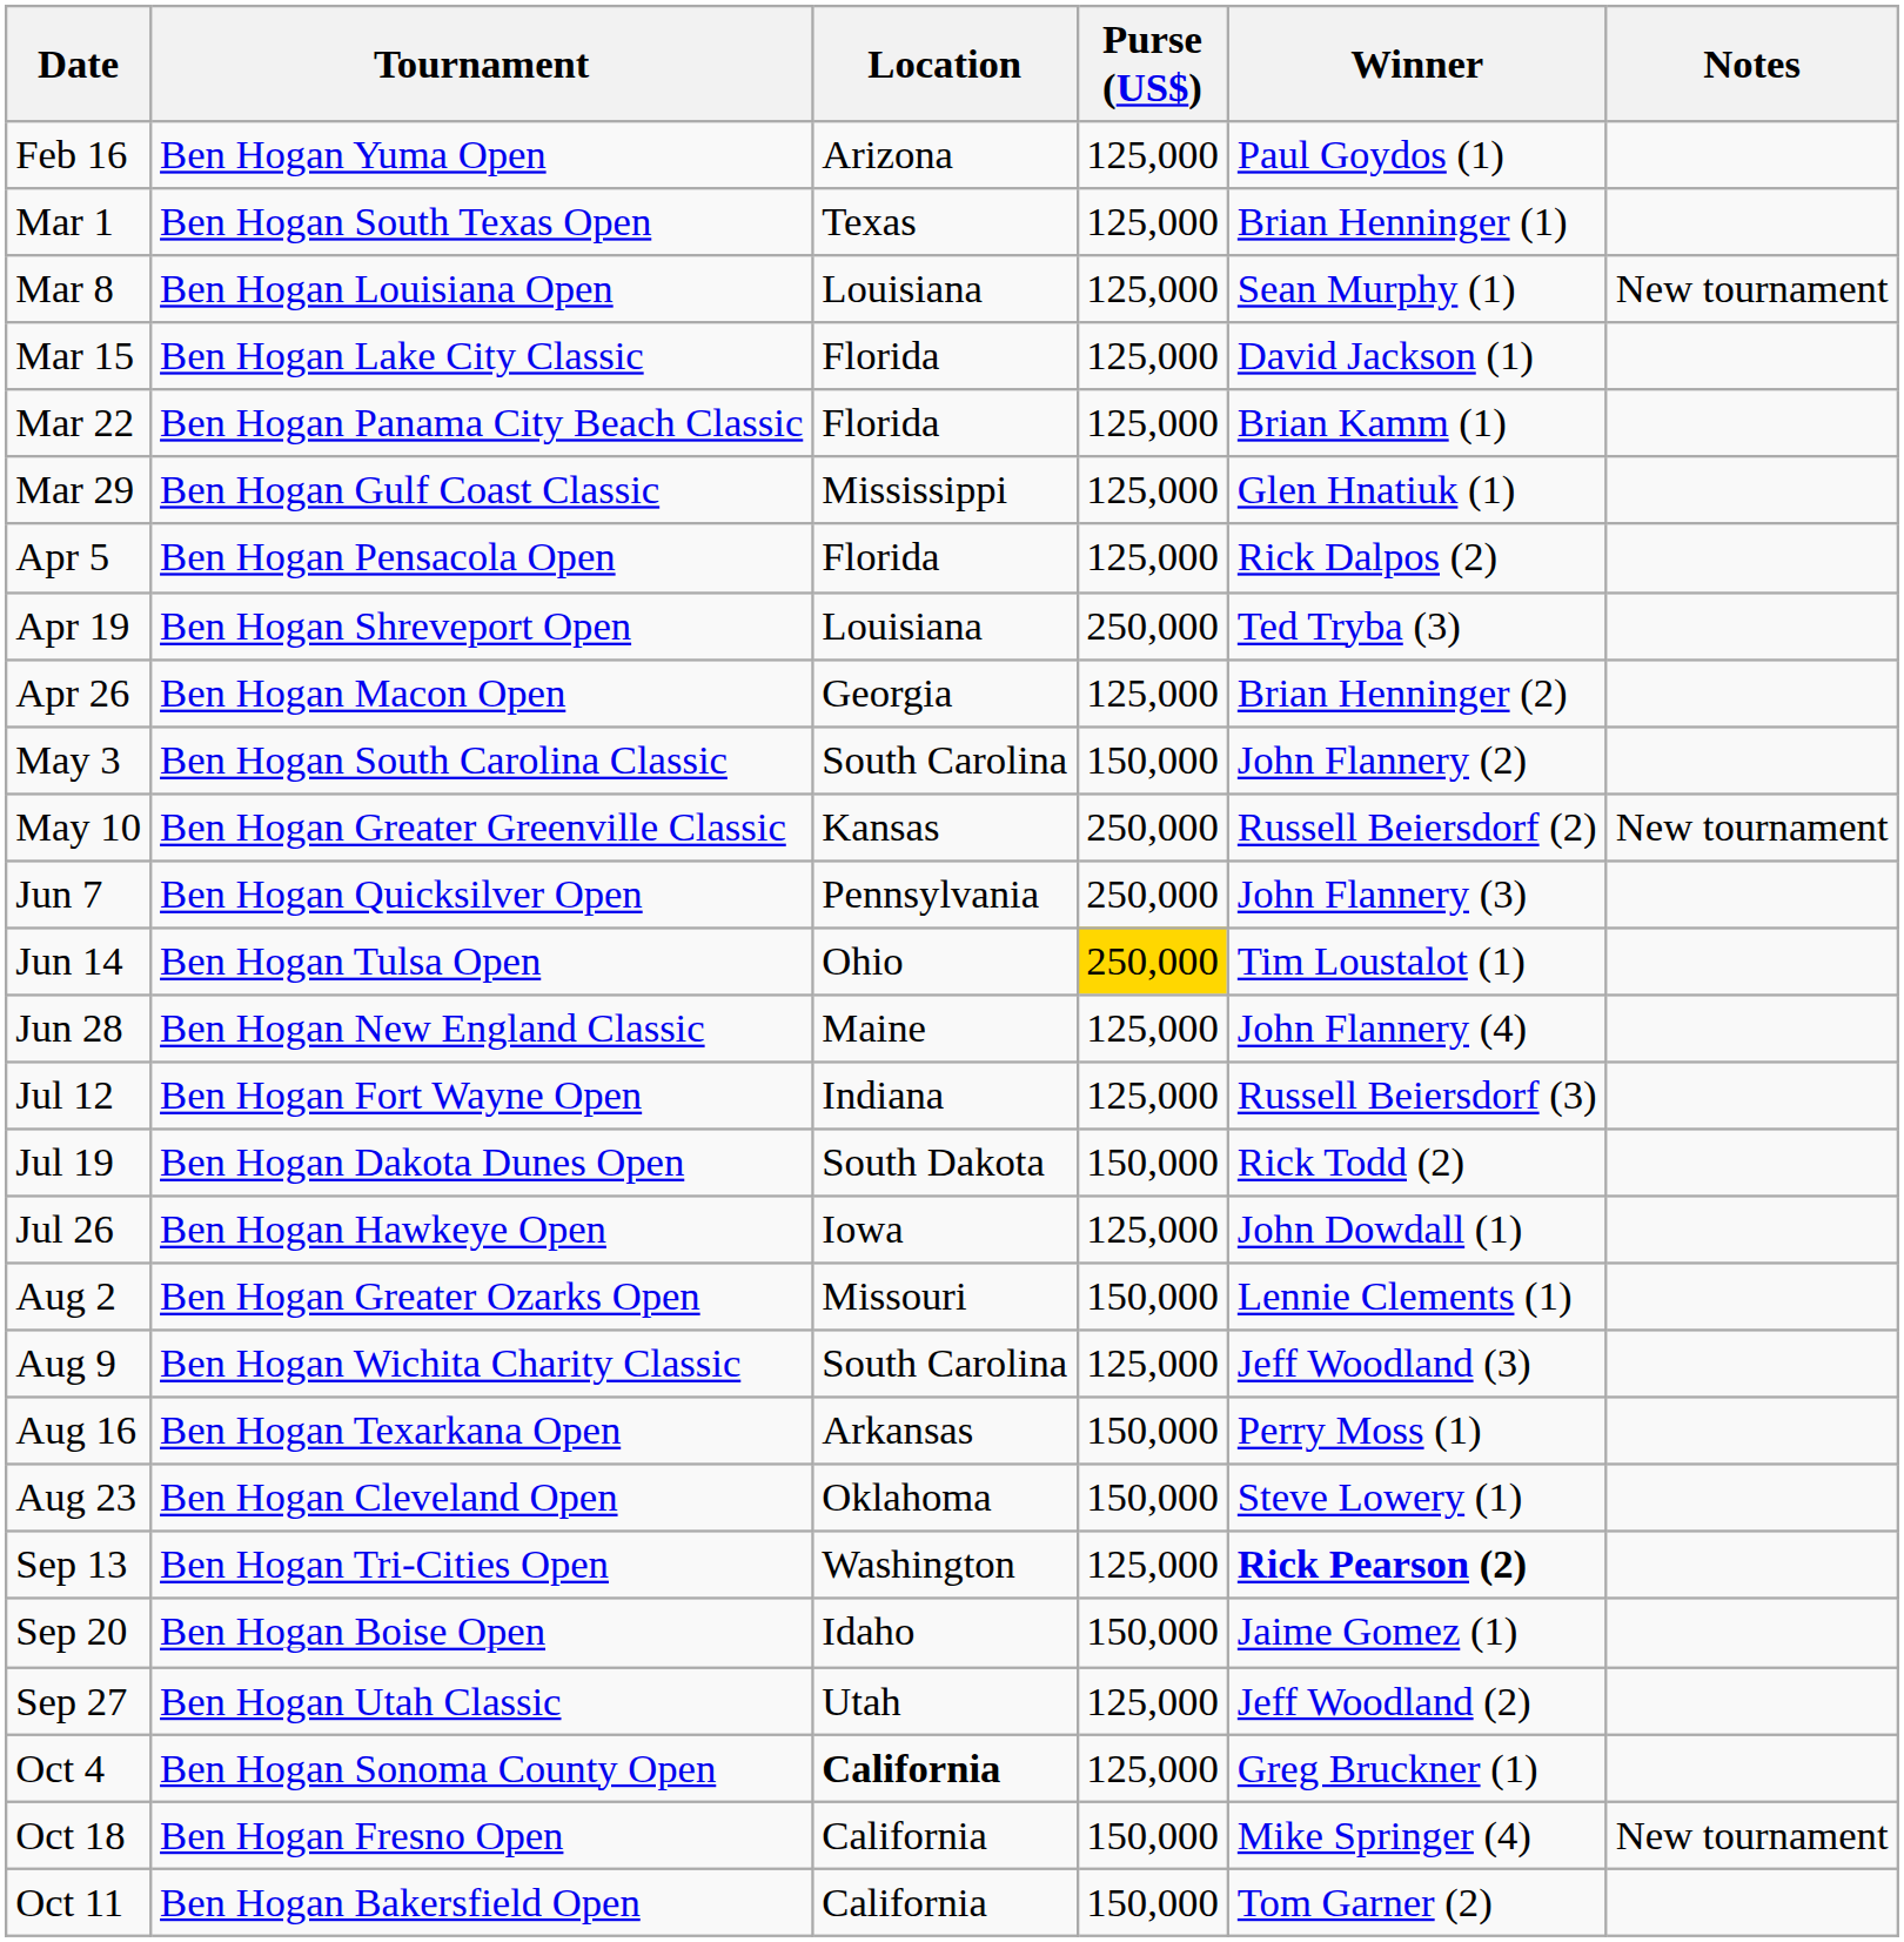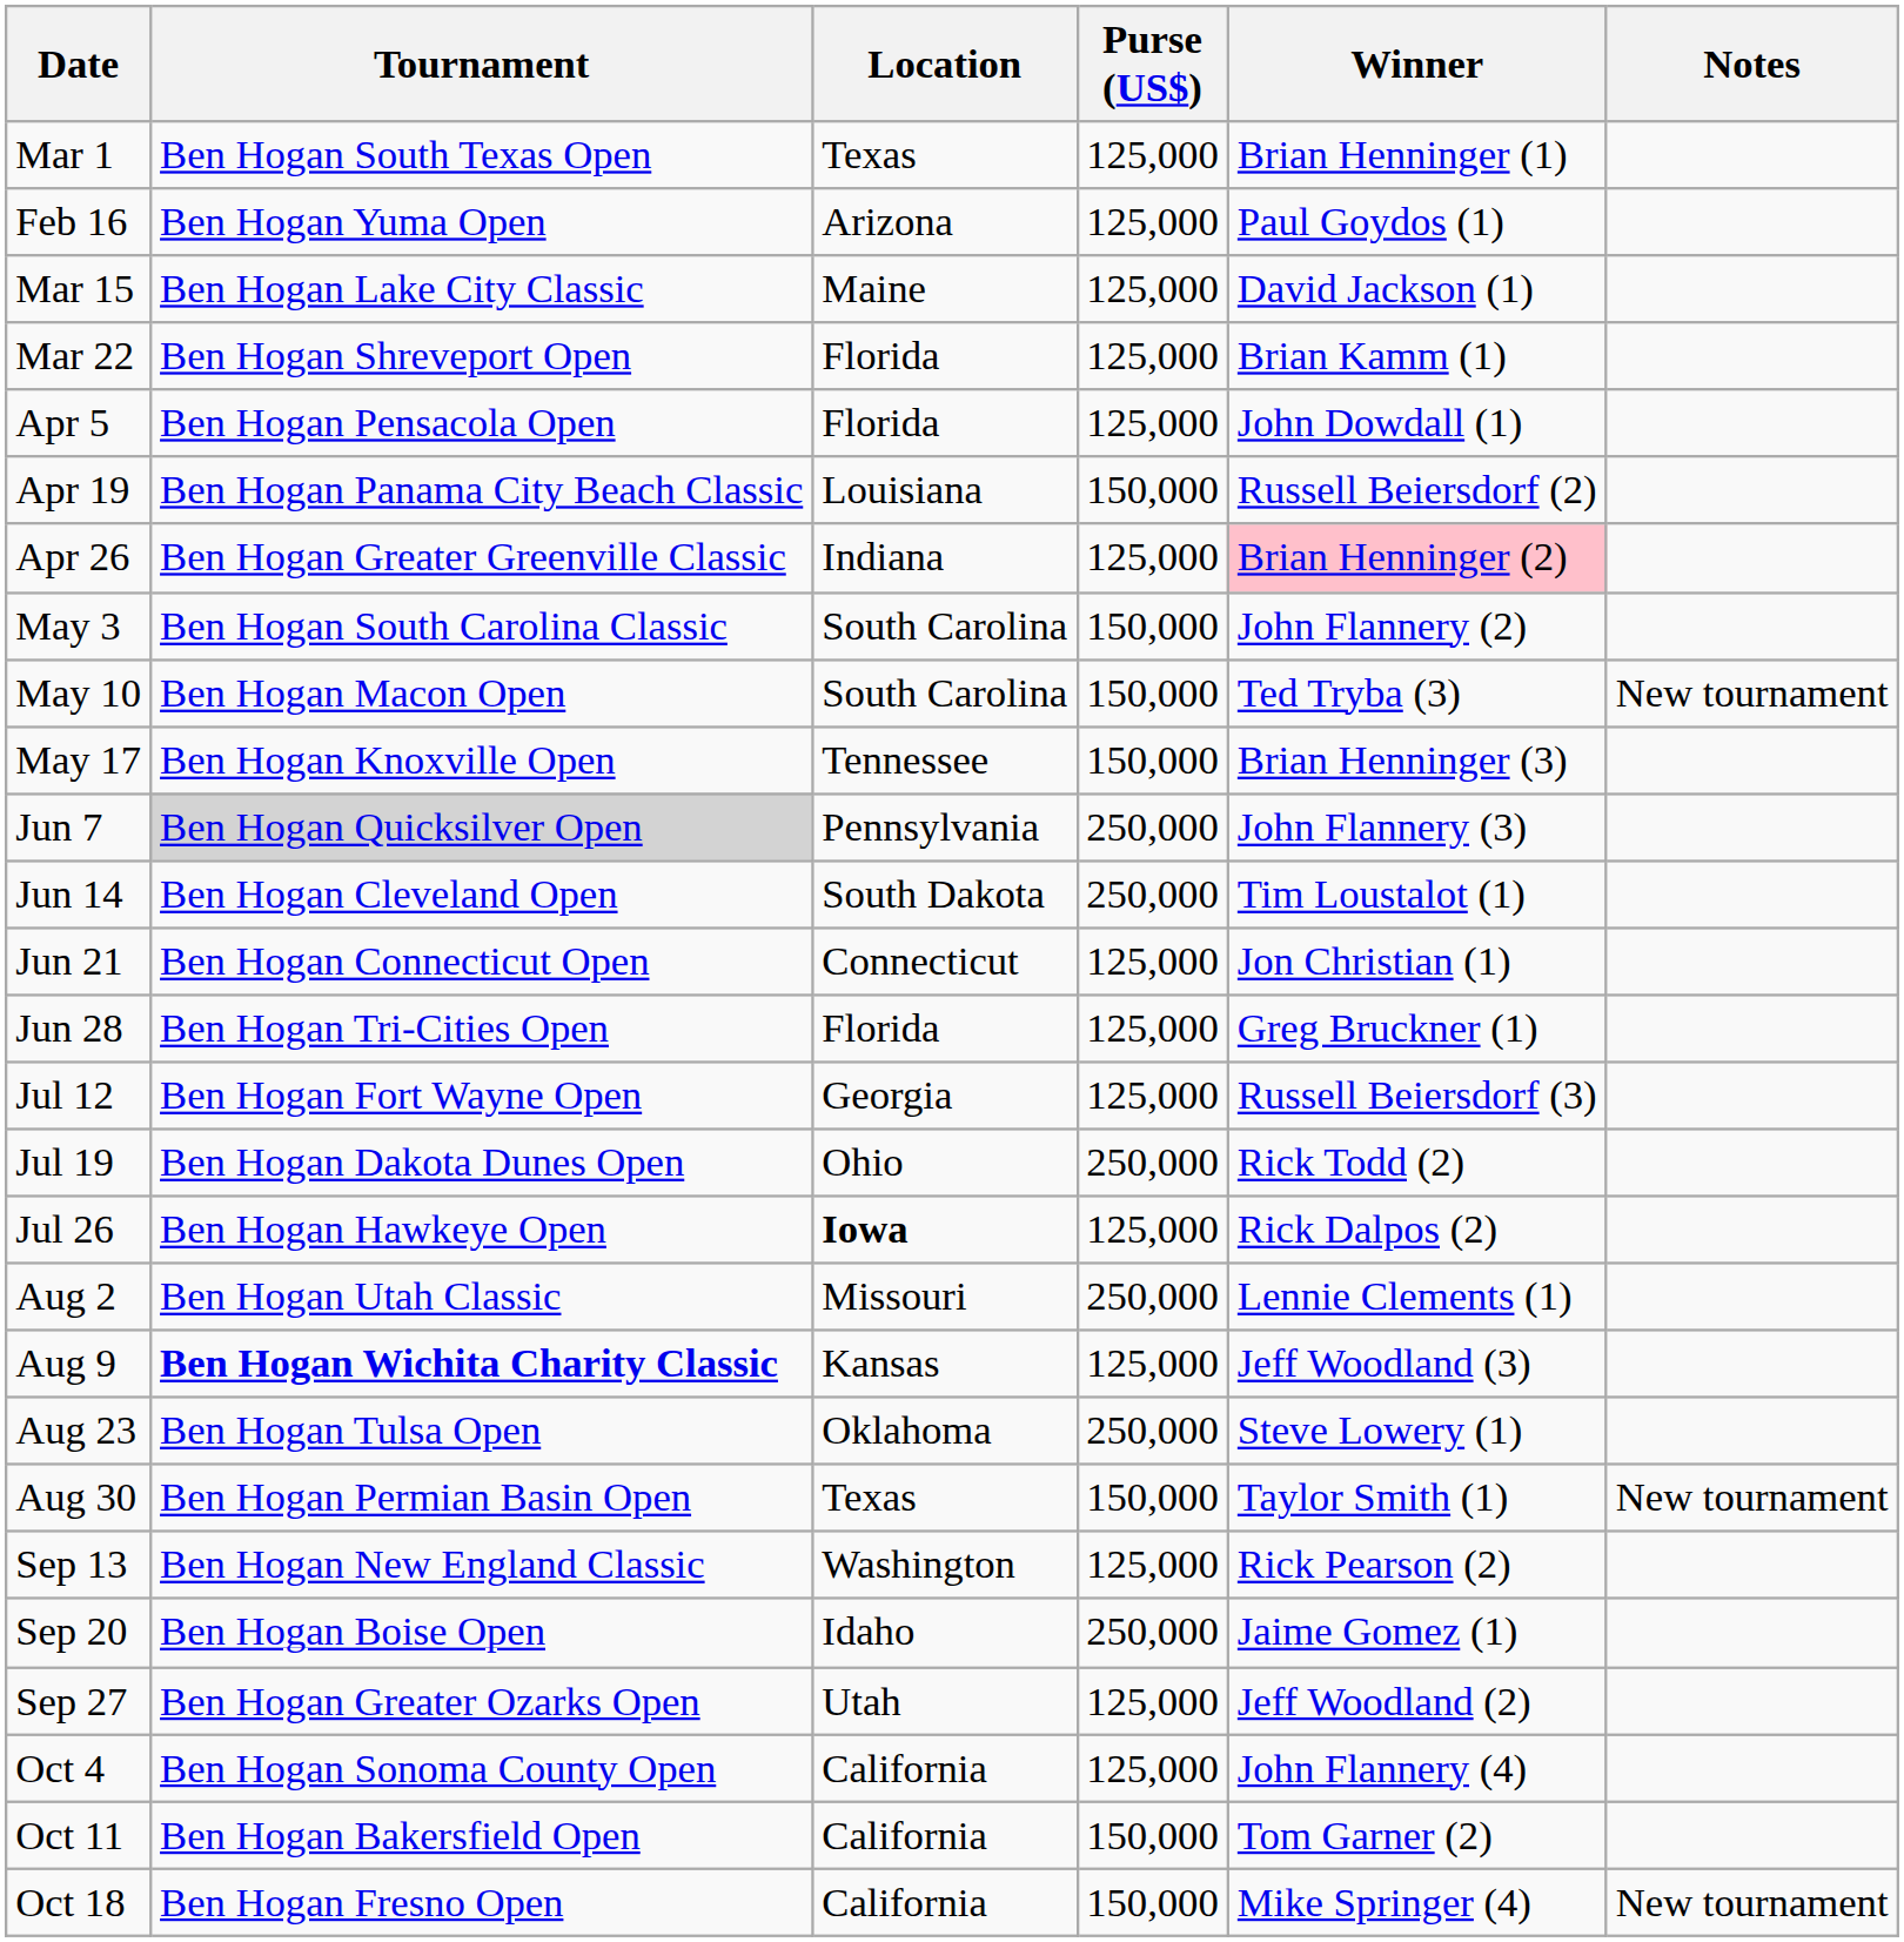 <table class="wikitable" style="font-size:95%">
 <tr>
 <th>Date</th>
 <th>Tournament</th>
 <th>Location</th>
 <th>Purse<br>(<a href='#'>US$</a>)</th>
 <th>Winner</th>
 <th>Notes</th>
 </tr>
 <tr>
+<td>Mar 1</td>
+<td><a href='#'>Ben Hogan South Texas Open</a></td>
+<td>Texas</td>
+<td align=right>125,000</td>
+<td> <a href='#'>Brian Henninger</a> (1)</td>
+<td></td>
+</tr>
+<tr>
 <td>Feb 16</td>
 <td><a href='#'>Ben Hogan Yuma Open</a></td>
 <td>Arizona</td>
 <td align=right>125,000</td>
 <td> <a href='#'>Paul Goydos</a> (1)</td>
 <td></td>
 </tr>
 <tr>
-<td>Mar 1</td>
-<td><a href='#'>Ben Hogan South Texas Open</a></td>
-<td>Texas</td>
-<td align=right>125,000</td>
-<td> <a href='#'>Brian Henninger</a> (1)</td>
-<td></td>
-</tr>
-<tr>
-<td>Mar 8</td>
-<td><a href='#'>Ben Hogan Louisiana Open</a></td>
-<td>Louisiana</td>
-<td align=right>125,000</td>
-<td> <a href='#'>Sean Murphy</a> (1)</td>
-<td>New tournament</td>
-</tr>
-<tr>
 <td>Mar 15</td>
 <td><a href='#'>Ben Hogan Lake City Classic</a></td>
-<td>Florida</td>
+<td>Maine</td>
 <td align=right>125,000</td>
 <td> <a href='#'>David Jackson</a> (1)</td>
 <td></td>
 </tr>
 <tr>
 <td>Mar 22</td>
-<td><a href='#'>Ben Hogan Panama City Beach Classic</a></td>
+<td><a href='#'>Ben Hogan Shreveport Open</a></td>
 <td>Florida</td>
 <td align=right>125,000</td>
 <td> <a href='#'>Brian Kamm</a> (1)</td>
-<td></td>
-</tr>
-<tr>
-<td>Mar 29</td>
-<td><a href='#'>Ben Hogan Gulf Coast Classic</a></td>
-<td>Mississippi</td>
-<td align=right>125,000</td>
-<td> <a href='#'>Glen Hnatiuk</a> (1)</td>
 <td></td>
 </tr>
 <tr>
 <td>Apr 5</td>
 <td><a href='#'>Ben Hogan Pensacola Open</a></td>
 <td>Florida</td>
 <td align=right>125,000</td>
-<td> <a href='#'>Rick Dalpos</a> (2)</td>
+<td> <a href='#'>John Dowdall</a> (1)</td>
 <td></td>
 </tr>
 <tr>
 <td>Apr 19</td>
-<td><a href='#'>Ben Hogan Shreveport Open</a></td>
+<td><a href='#'>Ben Hogan Panama City Beach Classic</a></td>
 <td>Louisiana</td>
-<td align=right>250,000</td>
-<td> <a href='#'>Ted Tryba</a> (3)</td>
+<td align=right>150,000</td>
+<td> <a href='#'>Russell Beiersdorf</a> (2)</td>
 <td></td>
 </tr>
 <tr>
 <td>Apr 26</td>
-<td><a href='#'>Ben Hogan Macon Open</a></td>
-<td>Georgia</td>
+<td><a href='#'>Ben Hogan Greater Greenville Classic</a></td>
+<td>Indiana</td>
 <td align=right>125,000</td>
-<td> <a href='#'>Brian Henninger</a> (2)</td>
+<td style="background: pink;"> <a href='#'>Brian Henninger</a> (2)</td>
 <td></td>
 </tr>
 <tr>
 <td>May 3</td>
 <td><a href='#'>Ben Hogan South Carolina Classic</a></td>
 <td>South Carolina</td>
 <td align=right>150,000</td>
 <td> <a href='#'>John Flannery</a> (2)</td>
 <td></td>
 </tr>
 <tr>
 <td>May 10</td>
-<td><a href='#'>Ben Hogan Greater Greenville Classic</a></td>
-<td>Kansas</td>
-<td align=right>250,000</td>
-<td> <a href='#'>Russell Beiersdorf</a> (2)</td>
+<td><a href='#'>Ben Hogan Macon Open</a></td>
+<td>South Carolina</td>
+<td align=right>150,000</td>
+<td> <a href='#'>Ted Tryba</a> (3)</td>
 <td>New tournament</td>
 </tr>
 <tr>
+<td>May 17</td>
+<td><a href='#'>Ben Hogan Knoxville Open</a></td>
+<td>Tennessee</td>
+<td align=right>150,000</td>
+<td> <a href='#'>Brian Henninger</a> (3)</td>
+<td></td>
+</tr>
+<tr>
 <td>Jun 7</td>
-<td><a href='#'>Ben Hogan Quicksilver Open</a></td>
+<td style="background: lightgrey;"><a href='#'>Ben Hogan Quicksilver Open</a></td>
 <td>Pennsylvania</td>
 <td align=right>250,000</td>
 <td> <a href='#'>John Flannery</a> (3)</td>
 <td></td>
 </tr>
 <tr>
 <td>Jun 14</td>
-<td><a href='#'>Ben Hogan Tulsa Open</a></td>
-<td>Ohio</td>
-<td align=right style="background: gold;">250,000</td>
+<td><a href='#'>Ben Hogan Cleveland Open</a></td>
+<td>South Dakota</td>
+<td align=right>250,000</td>
 <td> <a href='#'>Tim Loustalot</a> (1)</td>
 <td></td>
 </tr>
 <tr>
+<td>Jun 21</td>
+<td><a href='#'>Ben Hogan Connecticut Open</a></td>
+<td>Connecticut</td>
+<td align=right>125,000</td>
+<td> <a href='#'>Jon Christian</a> (1)</td>
+<td></td>
+</tr>
+<tr>
 <td>Jun 28</td>
-<td><a href='#'>Ben Hogan New England Classic</a></td>
-<td>Maine</td>
+<td><a href='#'>Ben Hogan Tri-Cities Open</a></td>
+<td>Florida</td>
 <td align=right>125,000</td>
-<td> <a href='#'>John Flannery</a> (4)</td>
+<td> <a href='#'>Greg Bruckner</a> (1)</td>
 <td></td>
 </tr>
 <tr>
 <td>Jul 12</td>
 <td><a href='#'>Ben Hogan Fort Wayne Open</a></td>
-<td>Indiana</td>
+<td>Georgia</td>
 <td align=right>125,000</td>
 <td> <a href='#'>Russell Beiersdorf</a> (3)</td>
 <td></td>
 </tr>
 <tr>
 <td>Jul 19</td>
 <td><a href='#'>Ben Hogan Dakota Dunes Open</a></td>
-<td>South Dakota</td>
-<td align=right>150,000</td>
+<td>Ohio</td>
+<td align=right>250,000</td>
 <td> <a href='#'>Rick Todd</a> (2)</td>
 <td></td>
 </tr>
 <tr>
 <td>Jul 26</td>
 <td><a href='#'>Ben Hogan Hawkeye Open</a></td>
-<td>Iowa</td>
+<td><strong>Iowa</strong></td>
 <td align=right>125,000</td>
-<td> <a href='#'>John Dowdall</a> (1)</td>
+<td> <a href='#'>Rick Dalpos</a> (2)</td>
 <td></td>
 </tr>
 <tr>
 <td>Aug 2</td>
-<td><a href='#'>Ben Hogan Greater Ozarks Open</a></td>
+<td><a href='#'>Ben Hogan Utah Classic</a></td>
 <td>Missouri</td>
-<td align=right>150,000</td>
+<td align=right>250,000</td>
 <td> <a href='#'>Lennie Clements</a> (1)</td>
 <td></td>
 </tr>
 <tr>
 <td>Aug 9</td>
-<td><a href='#'>Ben Hogan Wichita Charity Classic</a></td>
-<td>South Carolina</td>
+<td><strong><a href='#'>Ben Hogan Wichita Charity Classic</a></strong></td>
+<td>Kansas</td>
 <td align=right>125,000</td>
 <td> <a href='#'>Jeff Woodland</a> (3)</td>
 <td></td>
 </tr>
 <tr>
-<td>Aug 16</td>
-<td><a href='#'>Ben Hogan Texarkana Open</a></td>
-<td>Arkansas</td>
-<td align=right>150,000</td>
-<td> <a href='#'>Perry Moss</a> (1)</td>
-<td></td>
-</tr>
-<tr>
 <td>Aug 23</td>
-<td><a href='#'>Ben Hogan Cleveland Open</a></td>
+<td><a href='#'>Ben Hogan Tulsa Open</a></td>
 <td>Oklahoma</td>
-<td align=right>150,000</td>
+<td align=right>250,000</td>
 <td> <a href='#'>Steve Lowery</a> (1)</td>
 <td></td>
 </tr>
 <tr>
+<td>Aug 30</td>
+<td><a href='#'>Ben Hogan Permian Basin Open</a></td>
+<td>Texas</td>
+<td align=right>150,000</td>
+<td> <a href='#'>Taylor Smith</a> (1)</td>
+<td>New tournament</td>
+</tr>
+<tr>
 <td>Sep 13</td>
-<td><a href='#'>Ben Hogan Tri-Cities Open</a></td>
+<td><a href='#'>Ben Hogan New England Classic</a></td>
 <td>Washington</td>
 <td align=right>125,000</td>
-<td><strong> <a href='#'>Rick Pearson</a> (2)</strong></td>
+<td> <a href='#'>Rick Pearson</a> (2)</td>
 <td></td>
 </tr>
 <tr>
 <td>Sep 20</td>
 <td><a href='#'>Ben Hogan Boise Open</a></td>
 <td>Idaho</td>
-<td align=right>150,000</td>
+<td align=right>250,000</td>
 <td> <a href='#'>Jaime Gomez</a> (1)</td>
 <td></td>
 </tr>
 <tr>
 <td>Sep 27</td>
-<td><a href='#'>Ben Hogan Utah Classic</a></td>
+<td><a href='#'>Ben Hogan Greater Ozarks Open</a></td>
 <td>Utah</td>
 <td align=right>125,000</td>
 <td> <a href='#'>Jeff Woodland</a> (2)</td>
 <td></td>
 </tr>
 <tr>
 <td>Oct 4</td>
 <td><a href='#'>Ben Hogan Sonoma County Open</a></td>
-<td><strong>California</strong></td>
+<td>California</td>
 <td align=right>125,000</td>
-<td> <a href='#'>Greg Bruckner</a> (1)</td>
+<td> <a href='#'>John Flannery</a> (4)</td>
+<td></td>
+</tr>
+<tr>
+<td>Oct 11</td>
+<td><a href='#'>Ben Hogan Bakersfield Open</a></td>
+<td>California</td>
+<td align=right>150,000</td>
+<td> <a href='#'>Tom Garner</a> (2)</td>
 <td></td>
 </tr>
 <tr>
 <td>Oct 18</td>
 <td><a href='#'>Ben Hogan Fresno Open</a></td>
 <td>California</td>
 <td align=right>150,000</td>
 <td> <a href='#'>Mike Springer</a> (4)</td>
 <td>New tournament</td>
 </tr>
-<tr>
-<td>Oct 11</td>
-<td><a href='#'>Ben Hogan Bakersfield Open</a></td>
-<td>California</td>
-<td align=right>150,000</td>
-<td> <a href='#'>Tom Garner</a> (2)</td>
-<td></td>
-</tr>
 </table>
